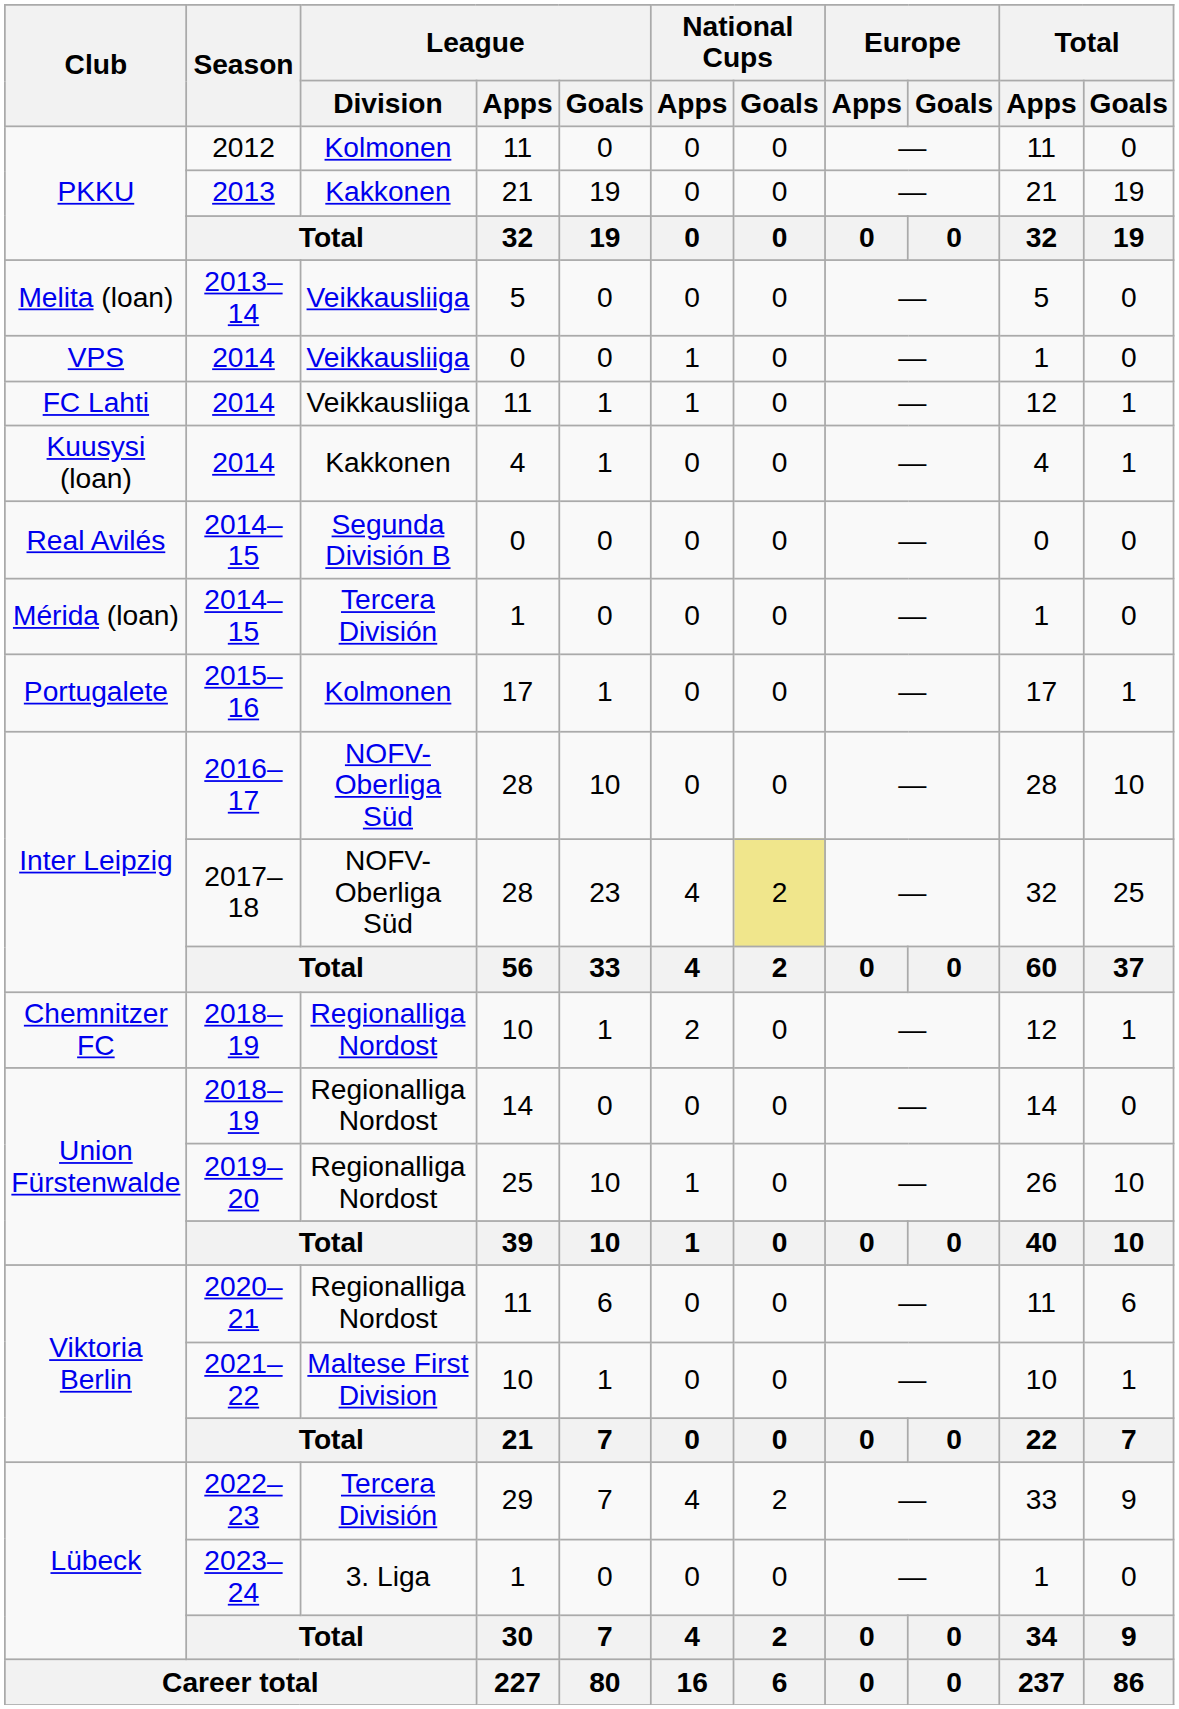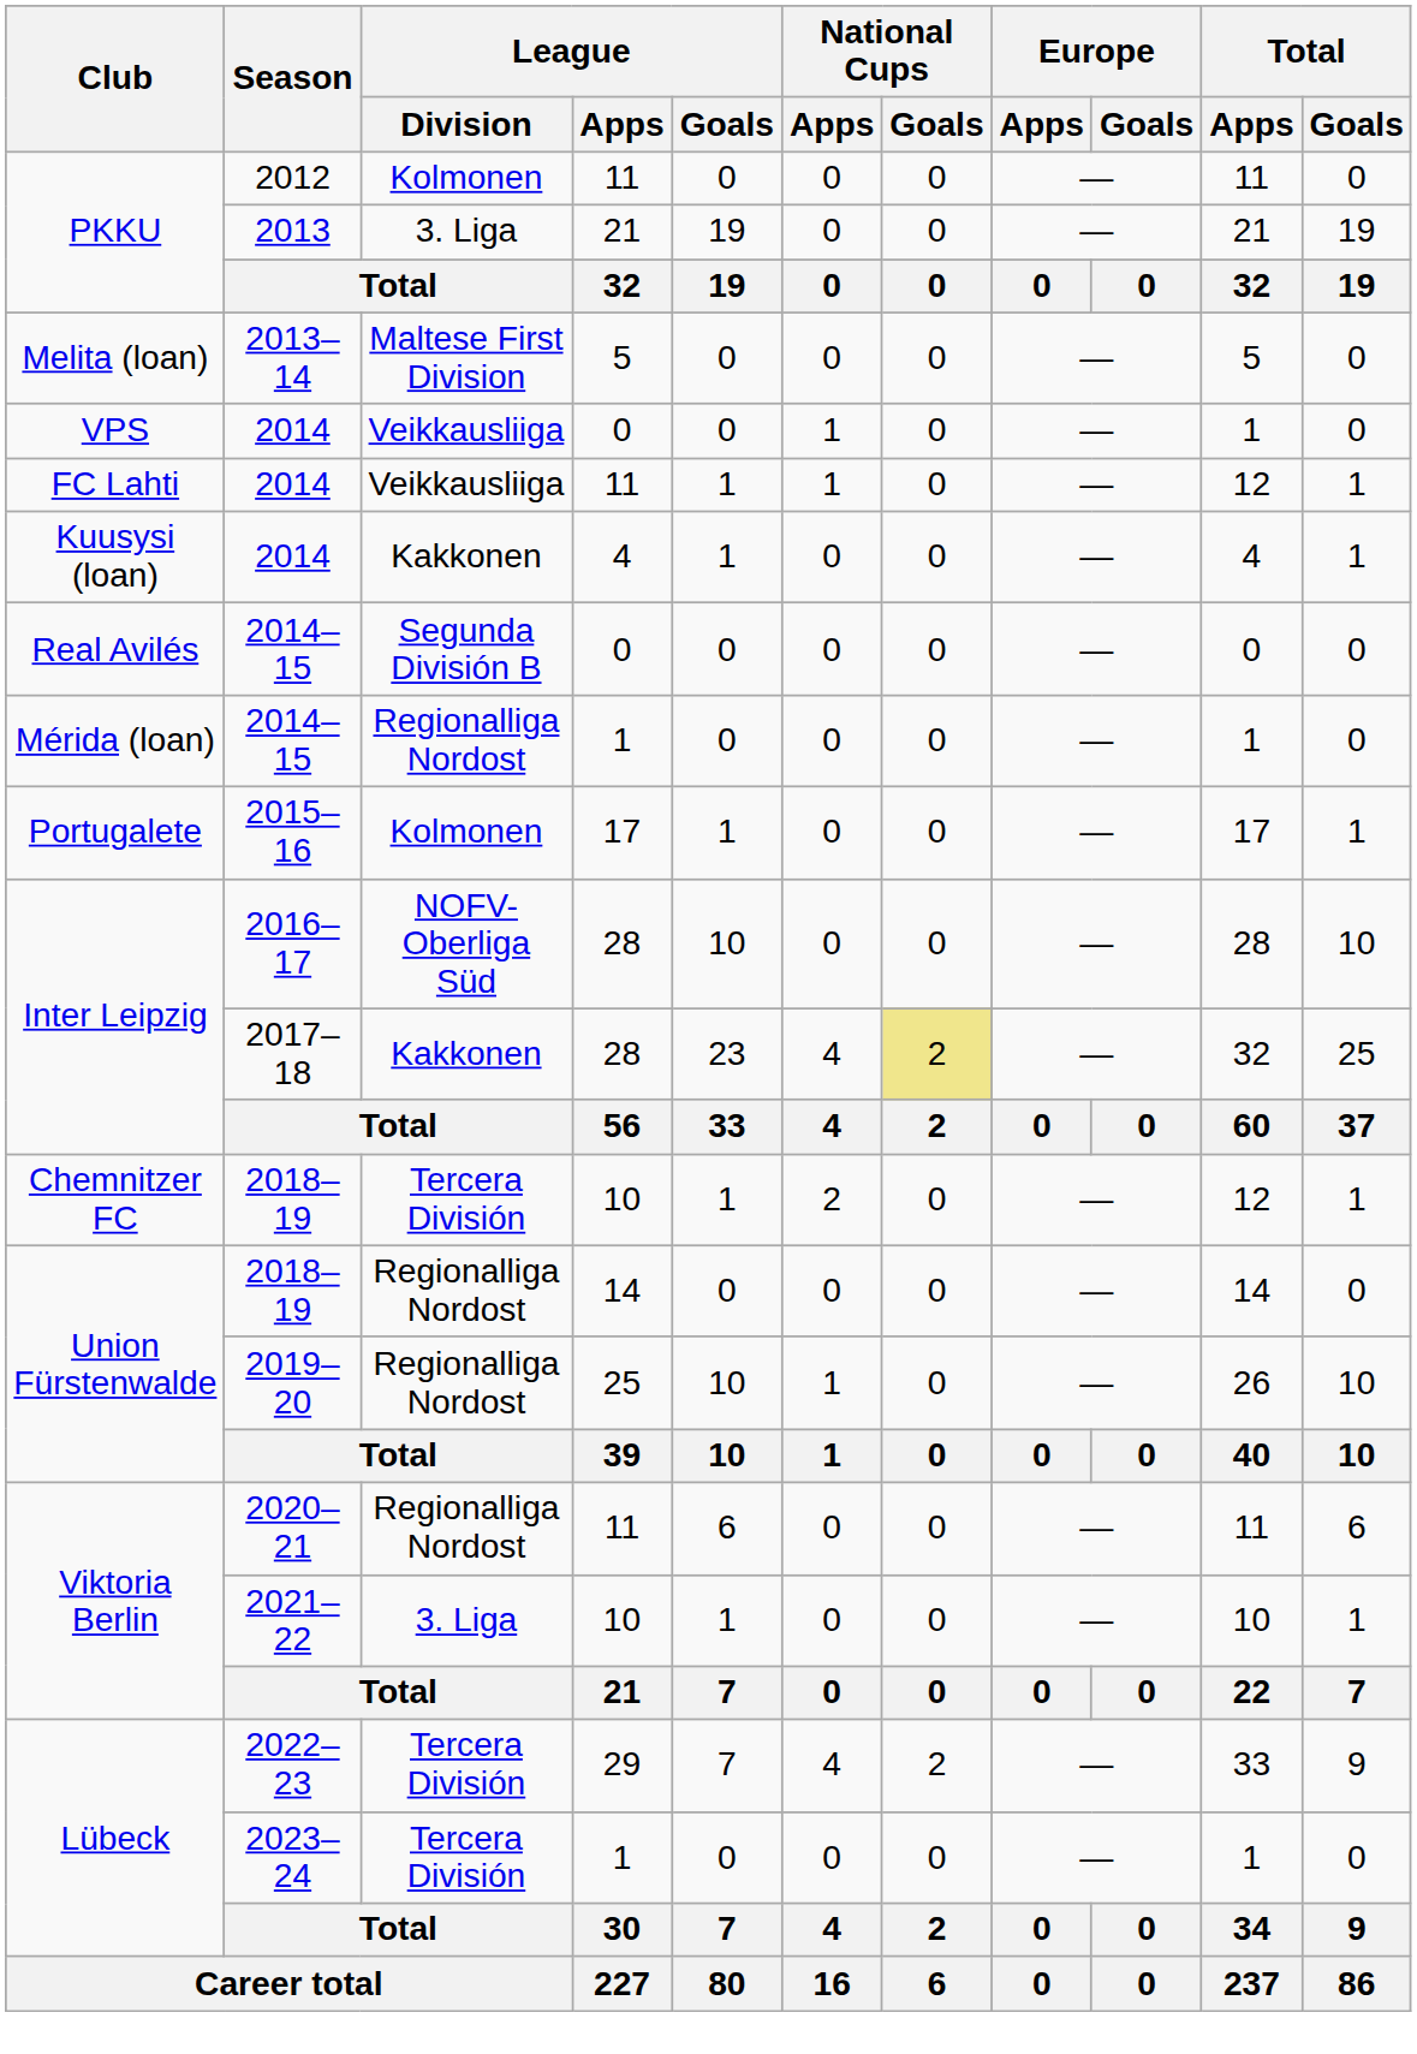 <table class="wikitable" style="text-align:center">
 <tr>
 <th rowspan="2">Club</th>
 <th rowspan="2">Season</th>
 <th colspan="3">League</th>
 <th colspan="2">National Cups</th>
 <th colspan="2">Europe</th>
 <th colspan="2">Total</th>
 </tr>
 <tr>
 <th>Division</th>
 <th>Apps</th>
 <th>Goals</th>
 <th>Apps</th>
 <th>Goals</th>
 <th>Apps</th>
 <th>Goals</th>
 <th>Apps</th>
 <th>Goals</th>
 </tr>
 <tr>
 <td rowspan="3"><a href='#'>PKKU</a></td>
 <td>2012</td>
 <td rowspan="1"><a href='#'>Kolmonen</a></td>
 <td>11</td>
 <td>0</td>
 <td>0</td>
 <td>0</td>
 <td colspan="2">—</td>
 <td>11</td>
 <td>0</td>
 </tr>
 <tr>
 <td><a href='#'>2013</a></td>
-<td rowspan="1"><a href='#'>Kakkonen</a></td>
+<td>3. Liga</td>
 <td>21</td>
 <td>19</td>
 <td>0</td>
 <td>0</td>
 <td colspan="2">—</td>
 <td>21</td>
 <td>19</td>
 </tr>
 <tr>
 <th colspan="2">Total</th>
 <th>32</th>
 <th>19</th>
 <th>0</th>
 <th>0</th>
 <th>0</th>
 <th>0</th>
 <th>32</th>
 <th>19</th>
 </tr>
 <tr>
 <td><a href='#'>Melita</a> (loan)</td>
 <td><a href='#'>2013–14</a></td>
-<td><a href='#'>Veikkausliiga</a></td>
+<td><a href='#'>Maltese First Division</a></td>
 <td>5</td>
 <td>0</td>
 <td>0</td>
 <td>0</td>
 <td colspan="2">—</td>
 <td>5</td>
 <td>0</td>
 </tr>
 <tr>
 <td><a href='#'>VPS</a></td>
 <td><a href='#'>2014</a></td>
 <td><a href='#'>Veikkausliiga</a></td>
 <td>0</td>
 <td>0</td>
 <td>1</td>
 <td>0</td>
 <td colspan="2">—</td>
 <td>1</td>
 <td>0</td>
 </tr>
 <tr>
 <td><a href='#'>FC Lahti</a></td>
 <td><a href='#'>2014</a></td>
 <td>Veikkausliiga</td>
 <td>11</td>
 <td>1</td>
 <td>1</td>
 <td>0</td>
 <td colspan="2">—</td>
 <td>12</td>
 <td>1</td>
 </tr>
 <tr>
 <td><a href='#'>Kuusysi</a> (loan)</td>
 <td><a href='#'>2014</a></td>
 <td>Kakkonen</td>
 <td>4</td>
 <td>1</td>
 <td>0</td>
 <td>0</td>
 <td colspan="2">—</td>
 <td>4</td>
 <td>1</td>
 </tr>
 <tr>
 <td><a href='#'>Real Avilés</a></td>
 <td><a href='#'>2014–15</a></td>
 <td><a href='#'>Segunda División B</a></td>
 <td>0</td>
 <td>0</td>
 <td>0</td>
 <td>0</td>
 <td colspan="2">—</td>
 <td>0</td>
 <td>0</td>
 </tr>
 <tr>
 <td><a href='#'>Mérida</a> (loan)</td>
 <td><a href='#'>2014–15</a></td>
-<td><a href='#'>Tercera División</a></td>
+<td><a href='#'>Regionalliga Nordost</a></td>
 <td>1</td>
 <td>0</td>
 <td>0</td>
 <td>0</td>
 <td colspan="2">—</td>
 <td>1</td>
 <td>0</td>
 </tr>
 <tr>
 <td><a href='#'>Portugalete</a></td>
 <td><a href='#'>2015–16</a></td>
 <td rowspan="1"><a href='#'>Kolmonen</a></td>
 <td>17</td>
 <td>1</td>
 <td>0</td>
 <td>0</td>
 <td colspan="2">—</td>
 <td>17</td>
 <td>1</td>
 </tr>
 <tr>
 <td rowspan="3"><a href='#'>Inter Leipzig</a></td>
 <td><a href='#'>2016–17</a></td>
 <td><a href='#'>NOFV-Oberliga Süd</a></td>
 <td>28</td>
 <td>10</td>
 <td>0</td>
 <td>0</td>
 <td colspan="2">—</td>
 <td>28</td>
 <td>10</td>
 </tr>
 <tr>
 <td>2017–18</td>
-<td>NOFV-Oberliga Süd</td>
+<td rowspan="1"><a href='#'>Kakkonen</a></td>
 <td>28</td>
 <td>23</td>
 <td>4</td>
 <td style="background: khaki;">2</td>
 <td colspan="2">—</td>
 <td>32</td>
 <td>25</td>
 </tr>
 <tr>
 <th colspan="2">Total</th>
 <th>56</th>
 <th>33</th>
 <th>4</th>
 <th>2</th>
 <th>0</th>
 <th>0</th>
 <th>60</th>
 <th>37</th>
 </tr>
 <tr>
 <td><a href='#'>Chemnitzer FC</a></td>
 <td><a href='#'>2018–19</a></td>
-<td><a href='#'>Regionalliga Nordost</a></td>
+<td><a href='#'>Tercera División</a></td>
 <td>10</td>
 <td>1</td>
 <td>2</td>
 <td>0</td>
 <td colspan="2">—</td>
 <td>12</td>
 <td>1</td>
 </tr>
 <tr>
 <td rowspan="3"><a href='#'>Union Fürstenwalde</a></td>
 <td><a href='#'>2018–19</a></td>
 <td>Regionalliga Nordost</td>
 <td>14</td>
 <td>0</td>
 <td>0</td>
 <td>0</td>
 <td colspan="2">—</td>
 <td>14</td>
 <td>0</td>
 </tr>
 <tr>
 <td><a href='#'>2019–20</a></td>
 <td>Regionalliga Nordost</td>
 <td>25</td>
 <td>10</td>
 <td>1</td>
 <td>0</td>
 <td colspan="2">—</td>
 <td>26</td>
 <td>10</td>
 </tr>
 <tr>
 <th colspan="2">Total</th>
 <th>39</th>
 <th>10</th>
 <th>1</th>
 <th>0</th>
 <th>0</th>
 <th>0</th>
 <th>40</th>
 <th>10</th>
 </tr>
 <tr>
 <td rowspan="3"><a href='#'>Viktoria Berlin</a></td>
 <td><a href='#'>2020–21</a></td>
 <td>Regionalliga Nordost</td>
 <td>11</td>
 <td>6</td>
 <td>0</td>
 <td>0</td>
 <td colspan="2">—</td>
 <td>11</td>
 <td>6</td>
 </tr>
 <tr>
 <td><a href='#'>2021–22</a></td>
-<td><a href='#'>Maltese First Division</a></td>
+<td><a href='#'>3. Liga</a></td>
 <td>10</td>
 <td>1</td>
 <td>0</td>
 <td>0</td>
 <td colspan="2">—</td>
 <td>10</td>
 <td>1</td>
 </tr>
 <tr>
 <th colspan="2">Total</th>
 <th>21</th>
 <th>7</th>
 <th>0</th>
 <th>0</th>
 <th>0</th>
 <th>0</th>
 <th>22</th>
 <th>7</th>
 </tr>
 <tr>
 <td rowspan="3"><a href='#'>Lübeck</a></td>
 <td><a href='#'>2022–23</a></td>
 <td><a href='#'>Tercera División</a></td>
 <td>29</td>
 <td>7</td>
 <td>4</td>
 <td>2</td>
 <td colspan="2">—</td>
 <td>33</td>
 <td>9</td>
 </tr>
 <tr>
 <td><a href='#'>2023–24</a></td>
-<td>3. Liga</td>
+<td><a href='#'>Tercera División</a></td>
 <td>1</td>
 <td>0</td>
 <td>0</td>
 <td>0</td>
 <td colspan="2">—</td>
 <td>1</td>
 <td>0</td>
 </tr>
 <tr>
 <th colspan="2">Total</th>
 <th>30</th>
 <th>7</th>
 <th>4</th>
 <th>2</th>
 <th>0</th>
 <th>0</th>
 <th>34</th>
 <th>9</th>
 </tr>
 <tr>
 <th colspan="3">Career total</th>
 <th>227</th>
 <th>80</th>
 <th>16</th>
 <th>6</th>
 <th>0</th>
 <th>0</th>
 <th>237</th>
 <th>86</th>
 </tr>
 </table>
